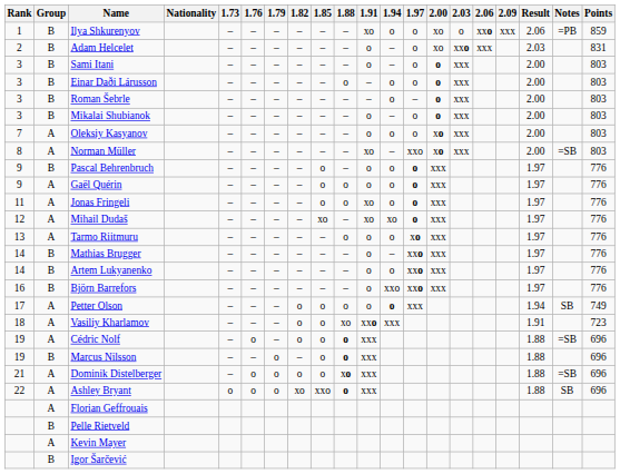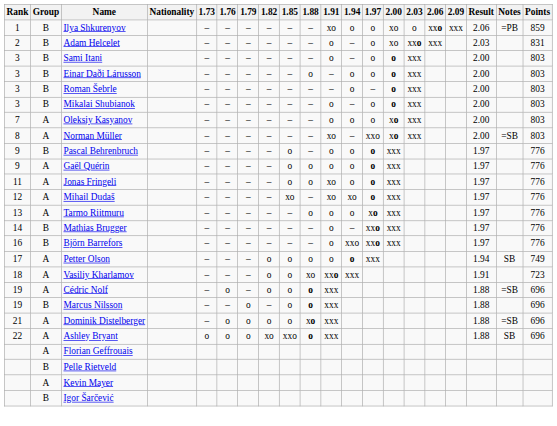 <table class="wikitable sortable" style="text-align:center;font-size:90%">
 <tr>
 <th>Rank</th>
 <th>Group</th>
 <th>Name</th>
 <th>Nationality</th>
 <th>1.73</th>
 <th>1.76</th>
 <th>1.79</th>
 <th>1.82</th>
 <th>1.85</th>
 <th>1.88</th>
 <th>1.91</th>
 <th>1.94</th>
 <th>1.97</th>
 <th>2.00</th>
 <th>2.03</th>
 <th>2.06</th>
 <th>2.09</th>
 <th>Result</th>
 <th>Notes</th>
 <th>Points</th>
 </tr>
 <tr>
 <td>1</td>
 <td>B</td>
 <td align="left"><a href='#'>Ilya Shkurenyov</a></td>
 <td align=left></td>
 <td>–</td>
 <td>–</td>
 <td>–</td>
 <td>–</td>
 <td>–</td>
 <td>–</td>
 <td>xo</td>
 <td>o</td>
 <td>o</td>
 <td>xo</td>
 <td>o</td>
 <td>xx<strong>o</strong></td>
 <td>xxx</td>
 <td>2.06</td>
 <td>=PB</td>
 <td>859</td>
 </tr>
 <tr>
 <td>2</td>
 <td>B</td>
 <td align="left"><a href='#'>Adam Helcelet</a></td>
 <td align=left></td>
 <td>–</td>
 <td>–</td>
 <td>–</td>
 <td>–</td>
 <td>–</td>
 <td>–</td>
 <td>o</td>
 <td>–</td>
 <td>o</td>
 <td>xo</td>
 <td>xx<strong>o</strong></td>
 <td>xxx</td>
 <td></td>
 <td>2.03</td>
 <td></td>
 <td>831</td>
 </tr>
 <tr>
 <td>3</td>
 <td>B</td>
 <td align="left"><a href='#'>Sami Itani</a></td>
 <td align=left></td>
 <td>–</td>
 <td>–</td>
 <td>–</td>
 <td>–</td>
 <td>–</td>
 <td>–</td>
 <td>o</td>
 <td>–</td>
 <td>o</td>
 <td><strong>o</strong></td>
 <td>xxx</td>
 <td></td>
 <td></td>
 <td>2.00</td>
 <td></td>
 <td>803</td>
 </tr>
 <tr>
 <td>3</td>
 <td>B</td>
 <td align="left"><a href='#'>Einar Daði Lárusson</a></td>
 <td align=left></td>
 <td>–</td>
 <td>–</td>
 <td>–</td>
 <td>–</td>
 <td>–</td>
 <td>o</td>
 <td>–</td>
 <td>o</td>
 <td>o</td>
 <td><strong>o</strong></td>
 <td>xxx</td>
 <td></td>
 <td></td>
 <td>2.00</td>
 <td></td>
 <td>803</td>
 </tr>
 <tr>
 <td>3</td>
 <td>B</td>
 <td align="left"><a href='#'>Roman Šebrle</a></td>
 <td align=left></td>
 <td>–</td>
 <td>–</td>
 <td>–</td>
 <td>–</td>
 <td>–</td>
 <td>–</td>
 <td>–</td>
 <td>o</td>
 <td>–</td>
 <td><strong>o</strong></td>
 <td>xxx</td>
 <td></td>
 <td></td>
 <td>2.00</td>
 <td></td>
 <td>803</td>
 </tr>
 <tr>
 <td>3</td>
 <td>B</td>
 <td align="left"><a href='#'>Mikalai Shubianok</a></td>
 <td align=left></td>
 <td>–</td>
 <td>–</td>
 <td>–</td>
 <td>–</td>
 <td>–</td>
 <td>–</td>
 <td>o</td>
 <td>–</td>
 <td>o</td>
 <td><strong>o</strong></td>
 <td>xxx</td>
 <td></td>
 <td></td>
 <td>2.00</td>
 <td></td>
 <td>803</td>
 </tr>
 <tr>
 <td>7</td>
 <td>A</td>
 <td align="left"><a href='#'>Oleksiy Kasyanov</a></td>
 <td align=left></td>
 <td>–</td>
 <td>–</td>
 <td>–</td>
 <td>–</td>
 <td>–</td>
 <td>–</td>
 <td>o</td>
 <td>o</td>
 <td>o</td>
 <td>x<strong>o</strong></td>
 <td>xxx</td>
 <td></td>
 <td></td>
 <td>2.00</td>
 <td></td>
 <td>803</td>
 </tr>
 <tr>
 <td>8</td>
 <td>A</td>
 <td align="left"><a href='#'>Norman Müller</a></td>
 <td align=left></td>
 <td>–</td>
 <td>–</td>
 <td>–</td>
 <td>–</td>
 <td>–</td>
 <td>–</td>
 <td>xo</td>
 <td>–</td>
 <td>xxo</td>
 <td>x<strong>o</strong></td>
 <td>xxx</td>
 <td></td>
 <td></td>
 <td>2.00</td>
 <td>=SB</td>
 <td>803</td>
 </tr>
 <tr>
 <td>9</td>
 <td>B</td>
 <td align="left"><a href='#'>Pascal Behrenbruch</a></td>
 <td align=left></td>
 <td>–</td>
 <td>–</td>
 <td>–</td>
 <td>–</td>
 <td>o</td>
 <td>–</td>
 <td>o</td>
 <td>o</td>
 <td><strong>o</strong></td>
 <td>xxx</td>
 <td></td>
 <td></td>
 <td></td>
 <td>1.97</td>
 <td></td>
 <td>776</td>
 </tr>
 <tr>
 <td>9</td>
 <td>A</td>
 <td align="left"><a href='#'>Gaël Quérin</a></td>
 <td align=left></td>
 <td>–</td>
 <td>–</td>
 <td>–</td>
 <td>–</td>
 <td>o</td>
 <td>o</td>
 <td>o</td>
 <td>o</td>
 <td><strong>o</strong></td>
 <td>xxx</td>
 <td></td>
 <td></td>
 <td></td>
 <td>1.97</td>
 <td></td>
 <td>776</td>
 </tr>
 <tr>
 <td>11</td>
 <td>A</td>
 <td align="left"><a href='#'>Jonas Fringeli</a></td>
 <td align=left></td>
 <td>–</td>
 <td>–</td>
 <td>–</td>
 <td>–</td>
 <td>o</td>
 <td>o</td>
 <td>xo</td>
 <td>o</td>
 <td><strong>o</strong></td>
 <td>xxx</td>
 <td></td>
 <td></td>
 <td></td>
 <td>1.97</td>
 <td></td>
 <td>776</td>
 </tr>
 <tr>
 <td>12</td>
 <td>A</td>
 <td align="left"><a href='#'>Mihail Dudaš</a></td>
 <td align=left></td>
 <td>–</td>
 <td>–</td>
 <td>–</td>
 <td>–</td>
 <td>xo</td>
 <td>–</td>
 <td>xo</td>
 <td>xo</td>
 <td><strong>o</strong></td>
 <td>xxx</td>
 <td></td>
 <td></td>
 <td></td>
 <td>1.97</td>
 <td></td>
 <td>776</td>
 </tr>
 <tr>
 <td>13</td>
 <td>A</td>
 <td align="left"><a href='#'>Tarmo Riitmuru</a></td>
 <td align=left></td>
 <td>–</td>
 <td>–</td>
 <td>–</td>
 <td>–</td>
 <td>–</td>
 <td>o</td>
 <td>o</td>
 <td>o</td>
 <td>x<strong>o</strong></td>
 <td>xxx</td>
 <td></td>
 <td></td>
 <td></td>
 <td>1.97</td>
 <td></td>
 <td>776</td>
 </tr>
 <tr>
 <td>14</td>
 <td>B</td>
 <td align="left"><a href='#'>Mathias Brugger</a></td>
 <td align=left></td>
 <td>–</td>
 <td>–</td>
 <td>–</td>
 <td>–</td>
 <td>–</td>
 <td>–</td>
 <td>o</td>
 <td>–</td>
 <td>xx<strong>o</strong></td>
 <td>xxx</td>
 <td></td>
 <td></td>
 <td></td>
 <td>1.97</td>
 <td></td>
 <td>776</td>
 </tr>
 <tr>
-<td>14</td>
-<td>B</td>
-<td align="left"><a href='#'>Artem Lukyanenko</a></td>
-<td align=left></td>
-<td>–</td>
-<td>–</td>
-<td>–</td>
-<td>–</td>
-<td>–</td>
-<td>–</td>
-<td>o</td>
-<td>o</td>
-<td>xx<strong>o</strong></td>
-<td>xxx</td>
-<td></td>
-<td></td>
-<td></td>
-<td>1.97</td>
-<td></td>
-<td>776</td>
-</tr>
-<tr>
 <td>16</td>
 <td>B</td>
 <td align="left"><a href='#'>Björn Barrefors</a></td>
 <td align=left></td>
 <td>–</td>
 <td>–</td>
 <td>–</td>
 <td>–</td>
 <td>–</td>
 <td>–</td>
 <td>o</td>
 <td>xxo</td>
 <td>xx<strong>o</strong></td>
 <td>xxx</td>
 <td></td>
 <td></td>
 <td></td>
 <td>1.97</td>
 <td></td>
 <td>776</td>
 </tr>
 <tr>
 <td>17</td>
 <td>A</td>
 <td align="left"><a href='#'>Petter Olson</a></td>
 <td align=left></td>
 <td>–</td>
 <td>–</td>
 <td>–</td>
 <td>o</td>
 <td>o</td>
 <td>o</td>
 <td>o</td>
 <td><strong>o</strong></td>
 <td>xxx</td>
 <td></td>
 <td></td>
 <td></td>
 <td></td>
 <td>1.94</td>
 <td>SB</td>
 <td>749</td>
 </tr>
 <tr>
 <td>18</td>
 <td>A</td>
 <td align="left"><a href='#'>Vasiliy Kharlamov</a></td>
 <td align=left></td>
 <td>–</td>
 <td>–</td>
 <td>–</td>
 <td>o</td>
 <td>o</td>
 <td>xo</td>
 <td>xx<strong>o</strong></td>
 <td>xxx</td>
 <td></td>
 <td></td>
 <td></td>
 <td></td>
 <td></td>
 <td>1.91</td>
 <td></td>
 <td>723</td>
 </tr>
 <tr>
 <td>19</td>
 <td>A</td>
 <td align="left"><a href='#'>Cédric Nolf</a></td>
 <td align=left></td>
 <td>–</td>
 <td>o</td>
 <td>–</td>
 <td>o</td>
 <td>o</td>
 <td><strong>o</strong></td>
 <td>xxx</td>
 <td></td>
 <td></td>
 <td></td>
 <td></td>
 <td></td>
 <td></td>
 <td>1.88</td>
 <td>=SB</td>
 <td>696</td>
 </tr>
 <tr>
 <td>19</td>
 <td>B</td>
 <td align="left"><a href='#'>Marcus Nilsson</a></td>
 <td align=left></td>
 <td>–</td>
 <td>–</td>
 <td>o</td>
 <td>–</td>
 <td>o</td>
 <td><strong>o</strong></td>
 <td>xxx</td>
 <td></td>
 <td></td>
 <td></td>
 <td></td>
 <td></td>
 <td></td>
 <td>1.88</td>
 <td></td>
 <td>696</td>
 </tr>
 <tr>
 <td>21</td>
 <td>A</td>
 <td align="left"><a href='#'>Dominik Distelberger</a></td>
 <td align=left></td>
 <td>–</td>
 <td>o</td>
 <td>o</td>
 <td>o</td>
 <td>o</td>
 <td>x<strong>o</strong></td>
 <td>xxx</td>
 <td></td>
 <td></td>
 <td></td>
 <td></td>
 <td></td>
 <td></td>
 <td>1.88</td>
 <td>=SB</td>
 <td>696</td>
 </tr>
 <tr>
 <td>22</td>
 <td>A</td>
 <td align="left"><a href='#'>Ashley Bryant</a></td>
 <td align=left></td>
 <td>o</td>
 <td>o</td>
 <td>o</td>
 <td>xo</td>
 <td>xxo</td>
 <td><strong>o</strong></td>
 <td>xxx</td>
 <td></td>
 <td></td>
 <td></td>
 <td></td>
 <td></td>
 <td></td>
 <td>1.88</td>
 <td>SB</td>
 <td>696</td>
 </tr>
 <tr>
 <td></td>
 <td>A</td>
 <td align="left"><a href='#'>Florian Geffrouais</a></td>
 <td align=left></td>
 <td></td>
 <td></td>
 <td></td>
 <td></td>
 <td></td>
 <td></td>
 <td></td>
 <td></td>
 <td></td>
 <td></td>
 <td></td>
 <td></td>
 <td></td>
 <td></td>
 <td></td>
 <td></td>
 </tr>
 <tr>
 <td></td>
 <td>B</td>
 <td align="left"><a href='#'>Pelle Rietveld</a></td>
 <td align=left></td>
 <td></td>
 <td></td>
 <td></td>
 <td></td>
 <td></td>
 <td></td>
 <td></td>
 <td></td>
 <td></td>
 <td></td>
 <td></td>
 <td></td>
 <td></td>
 <td></td>
 <td></td>
 <td></td>
 </tr>
 <tr>
 <td></td>
 <td>A</td>
 <td align="left"><a href='#'>Kevin Mayer</a></td>
 <td align=left></td>
 <td></td>
 <td></td>
 <td></td>
 <td></td>
 <td></td>
 <td></td>
 <td></td>
 <td></td>
 <td></td>
 <td></td>
 <td></td>
 <td></td>
 <td></td>
 <td></td>
 <td></td>
 <td></td>
 </tr>
 <tr>
 <td></td>
 <td>B</td>
 <td align="left"><a href='#'>Igor Šarčević</a></td>
 <td align=left></td>
 <td></td>
 <td></td>
 <td></td>
 <td></td>
 <td></td>
 <td></td>
 <td></td>
 <td></td>
 <td></td>
 <td></td>
 <td></td>
 <td></td>
 <td></td>
 <td></td>
 <td></td>
 <td></td>
 </tr>
 </table>
